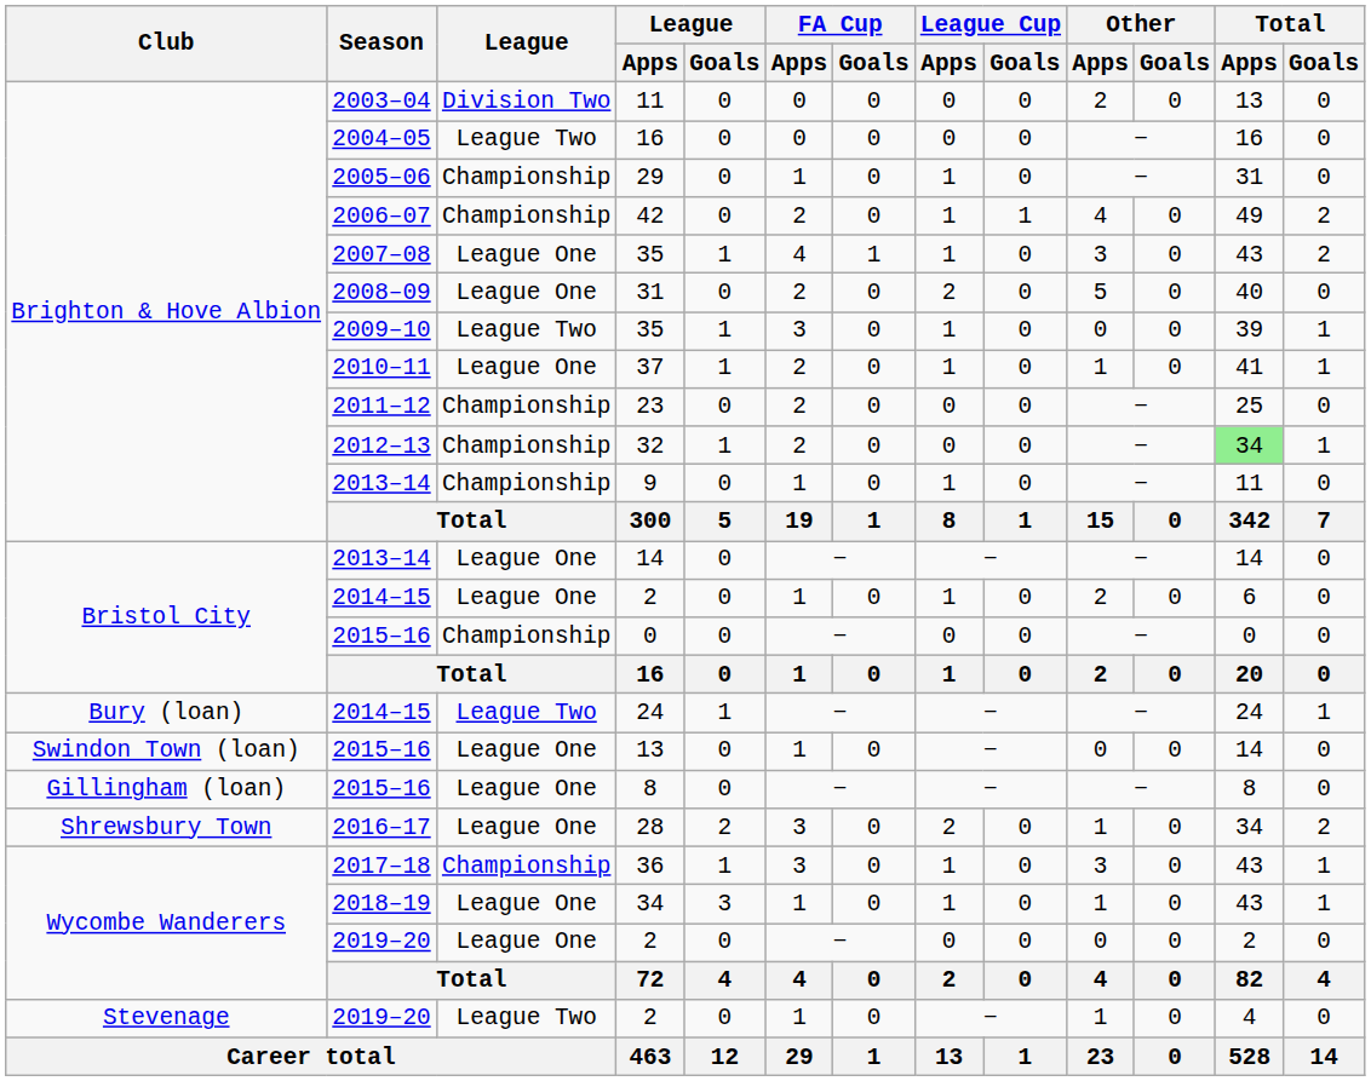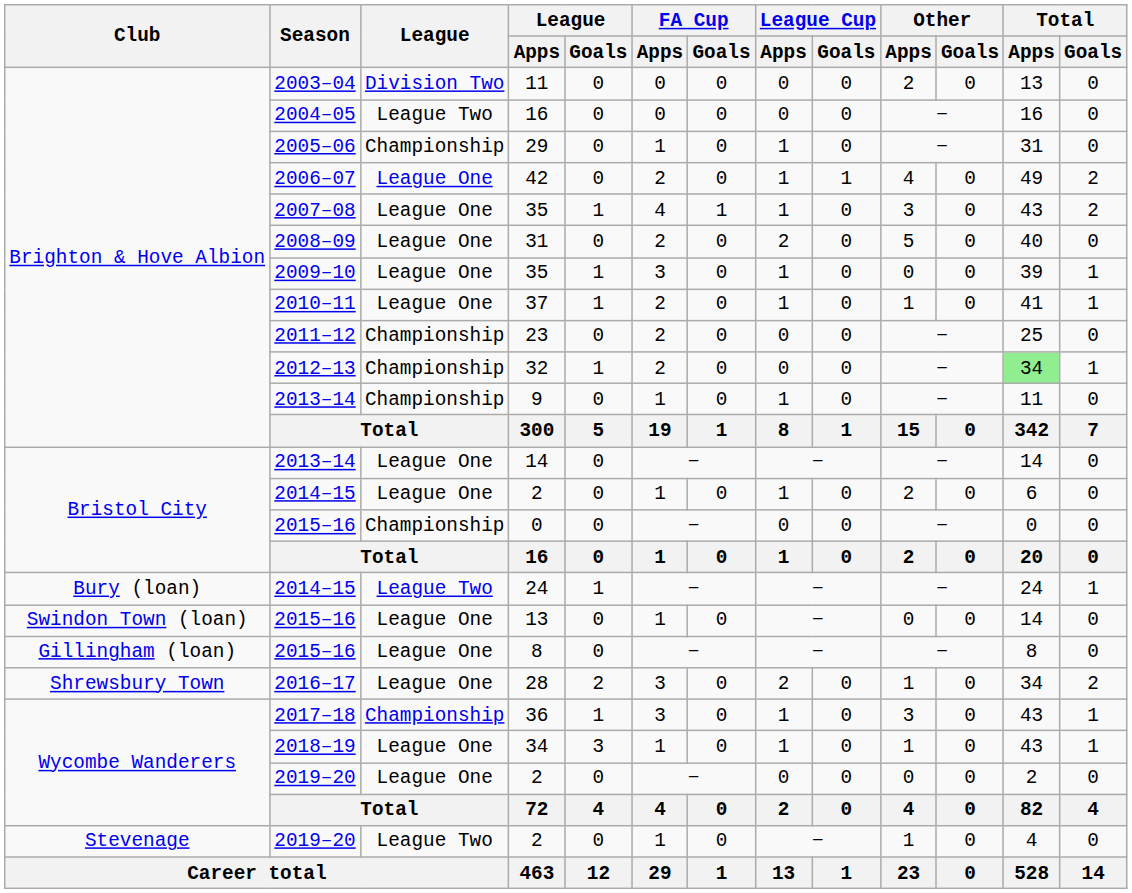 <table class="wikitable" style="text-align: center;">
 <tr>
 <th rowspan="2">Club</th>
 <th rowspan="2">Season</th>
 <th rowspan="2">League</th>
 <th colspan="2">League</th>
 <th colspan="2"><a href='#'>FA Cup</a></th>
 <th colspan="2"><a href='#'>League Cup</a></th>
 <th colspan="2">Other</th>
 <th colspan="2">Total</th>
 </tr>
 <tr>
 <th>Apps</th>
 <th>Goals</th>
 <th>Apps</th>
 <th>Goals</th>
 <th>Apps</th>
 <th>Goals</th>
 <th>Apps</th>
 <th>Goals</th>
 <th>Apps</th>
 <th>Goals</th>
 </tr>
 <tr>
 <td rowspan="12" valign="center"><a href='#'>Brighton & Hove Albion</a></td>
 <td><a href='#'>2003–04</a></td>
 <td><a href='#'>Division Two</a></td>
 <td>11</td>
 <td>0</td>
 <td>0</td>
 <td>0</td>
 <td>0</td>
 <td>0</td>
 <td>2</td>
 <td>0</td>
 <td>13</td>
 <td>0</td>
 </tr>
 <tr>
 <td><a href='#'>2004–05</a></td>
 <td>League Two</td>
 <td>16</td>
 <td>0</td>
 <td>0</td>
 <td>0</td>
 <td>0</td>
 <td>0</td>
 <td colspan="2">−</td>
 <td>16</td>
 <td>0</td>
 </tr>
 <tr>
 <td><a href='#'>2005–06</a></td>
 <td>Championship</td>
 <td>29</td>
 <td>0</td>
 <td>1</td>
 <td>0</td>
 <td>1</td>
 <td>0</td>
 <td colspan="2">−</td>
 <td>31</td>
 <td>0</td>
 </tr>
 <tr>
 <td><a href='#'>2006–07</a></td>
-<td>Championship</td>
+<td><a href='#'>League One</a></td>
 <td>42</td>
 <td>0</td>
 <td>2</td>
 <td>0</td>
 <td>1</td>
 <td>1</td>
 <td>4</td>
 <td>0</td>
 <td>49</td>
 <td>2</td>
 </tr>
 <tr>
 <td><a href='#'>2007–08</a></td>
 <td>League One</td>
 <td>35</td>
 <td>1</td>
 <td>4</td>
 <td>1</td>
 <td>1</td>
 <td>0</td>
 <td>3</td>
 <td>0</td>
 <td>43</td>
 <td>2</td>
 </tr>
 <tr>
 <td><a href='#'>2008–09</a></td>
 <td>League One</td>
 <td>31</td>
 <td>0</td>
 <td>2</td>
 <td>0</td>
 <td>2</td>
 <td>0</td>
 <td>5</td>
 <td>0</td>
 <td>40</td>
 <td>0</td>
 </tr>
 <tr>
 <td><a href='#'>2009–10</a></td>
-<td>League Two</td>
+<td>League One</td>
 <td>35</td>
 <td>1</td>
 <td>3</td>
 <td>0</td>
 <td>1</td>
 <td>0</td>
 <td>0</td>
 <td>0</td>
 <td>39</td>
 <td>1</td>
 </tr>
 <tr>
 <td><a href='#'>2010–11</a></td>
 <td>League One</td>
 <td>37</td>
 <td>1</td>
 <td>2</td>
 <td>0</td>
 <td>1</td>
 <td>0</td>
 <td>1</td>
 <td>0</td>
 <td>41</td>
 <td>1</td>
 </tr>
 <tr>
 <td><a href='#'>2011–12</a></td>
 <td>Championship</td>
 <td>23</td>
 <td>0</td>
 <td>2</td>
 <td>0</td>
 <td>0</td>
 <td>0</td>
 <td colspan="2">−</td>
 <td>25</td>
 <td>0</td>
 </tr>
 <tr>
 <td><a href='#'>2012–13</a></td>
 <td>Championship</td>
 <td>32</td>
 <td>1</td>
 <td>2</td>
 <td>0</td>
 <td>0</td>
 <td>0</td>
 <td colspan="2">−</td>
 <td style="background: lightgreen;">34</td>
 <td>1</td>
 </tr>
 <tr>
 <td><a href='#'>2013–14</a></td>
 <td>Championship</td>
 <td>9</td>
 <td>0</td>
 <td>1</td>
 <td>0</td>
 <td>1</td>
 <td>0</td>
 <td colspan="2">−</td>
 <td>11</td>
 <td>0</td>
 </tr>
 <tr>
 <th colspan="2">Total</th>
 <th>300</th>
 <th>5</th>
 <th>19</th>
 <th>1</th>
 <th>8</th>
 <th>1</th>
 <th>15</th>
 <th>0</th>
 <th>342</th>
 <th>7</th>
 </tr>
 <tr>
 <td rowspan="4" valign="center"><a href='#'>Bristol City</a></td>
 <td><a href='#'>2013–14</a></td>
 <td>League One</td>
 <td>14</td>
 <td>0</td>
 <td colspan="2">−</td>
 <td colspan="2">−</td>
 <td colspan="2">−</td>
 <td>14</td>
 <td>0</td>
 </tr>
 <tr>
 <td><a href='#'>2014–15</a></td>
 <td>League One</td>
 <td>2</td>
 <td>0</td>
 <td>1</td>
 <td>0</td>
 <td>1</td>
 <td>0</td>
 <td>2</td>
 <td>0</td>
 <td>6</td>
 <td>0</td>
 </tr>
 <tr>
 <td><a href='#'>2015–16</a></td>
 <td>Championship</td>
 <td>0</td>
 <td>0</td>
 <td colspan="2">−</td>
 <td>0</td>
 <td>0</td>
 <td colspan="2">−</td>
 <td>0</td>
 <td>0</td>
 </tr>
 <tr>
 <th colspan="2">Total</th>
 <th>16</th>
 <th>0</th>
 <th>1</th>
 <th>0</th>
 <th>1</th>
 <th>0</th>
 <th>2</th>
 <th>0</th>
 <th>20</th>
 <th>0</th>
 </tr>
 <tr>
 <td valign="center"><a href='#'>Bury</a> (loan)</td>
 <td><a href='#'>2014–15</a></td>
 <td><a href='#'>League Two</a></td>
 <td>24</td>
 <td>1</td>
 <td colspan="2">−</td>
 <td colspan="2">−</td>
 <td colspan="2">−</td>
 <td>24</td>
 <td>1</td>
 </tr>
 <tr>
 <td valign="center"><a href='#'>Swindon Town</a> (loan)</td>
 <td><a href='#'>2015–16</a></td>
 <td>League One</td>
 <td>13</td>
 <td>0</td>
 <td>1</td>
 <td>0</td>
 <td colspan="2">−</td>
 <td>0</td>
 <td>0</td>
 <td>14</td>
 <td>0</td>
 </tr>
 <tr>
 <td valign="center"><a href='#'>Gillingham</a> (loan)</td>
 <td><a href='#'>2015–16</a></td>
 <td>League One</td>
 <td>8</td>
 <td>0</td>
 <td colspan="2">−</td>
 <td colspan="2">−</td>
 <td colspan="2">−</td>
 <td>8</td>
 <td>0</td>
 </tr>
 <tr>
 <td valign="center"><a href='#'>Shrewsbury Town</a></td>
 <td><a href='#'>2016–17</a></td>
 <td>League One</td>
 <td>28</td>
 <td>2</td>
 <td>3</td>
 <td>0</td>
 <td>2</td>
 <td>0</td>
 <td>1</td>
 <td>0</td>
 <td>34</td>
 <td>2</td>
 </tr>
 <tr>
 <td rowspan="4" valign="center"><a href='#'>Wycombe Wanderers</a></td>
 <td><a href='#'>2017–18</a></td>
 <td><a href='#'>Championship</a></td>
 <td>36</td>
 <td>1</td>
 <td>3</td>
 <td>0</td>
 <td>1</td>
 <td>0</td>
 <td>3</td>
 <td>0</td>
 <td>43</td>
 <td>1</td>
 </tr>
 <tr>
 <td><a href='#'>2018–19</a></td>
 <td>League One</td>
 <td>34</td>
 <td>3</td>
 <td>1</td>
 <td>0</td>
 <td>1</td>
 <td>0</td>
 <td>1</td>
 <td>0</td>
 <td>43</td>
 <td>1</td>
 </tr>
 <tr>
 <td><a href='#'>2019–20</a></td>
 <td>League One</td>
 <td>2</td>
 <td>0</td>
 <td colspan="2">−</td>
 <td>0</td>
 <td>0</td>
 <td>0</td>
 <td>0</td>
 <td>2</td>
 <td>0</td>
 </tr>
 <tr>
 <th colspan="2">Total</th>
 <th>72</th>
 <th>4</th>
 <th>4</th>
 <th>0</th>
 <th>2</th>
 <th>0</th>
 <th>4</th>
 <th>0</th>
 <th>82</th>
 <th>4</th>
 </tr>
 <tr>
 <td valign="center"><a href='#'>Stevenage</a></td>
 <td><a href='#'>2019–20</a></td>
 <td>League Two</td>
 <td>2</td>
 <td>0</td>
 <td>1</td>
 <td>0</td>
 <td colspan="2">−</td>
 <td>1</td>
 <td>0</td>
 <td>4</td>
 <td>0</td>
 </tr>
 <tr>
 <th colspan="3">Career total</th>
 <th>463</th>
 <th>12</th>
 <th>29</th>
 <th>1</th>
 <th>13</th>
 <th>1</th>
 <th>23</th>
 <th>0</th>
 <th>528</th>
 <th>14</th>
 </tr>
 </table>
